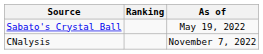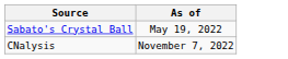 <table class="wikitable" style="text-align:center">
 <tr>
 <th>Source</th>
-<th>Ranking</th>
 <th>As of</th>
 </tr>
 <tr>
 <td align=left><a href='#'>Sabato's Crystal Ball</a></td>
-<td></td>
 <td>May 19, 2022</td>
 </tr>
 <tr>
 <td align=left>CNalysis</td>
-<td></td>
 <td>November 7, 2022</td>
 </tr>
 </table>
